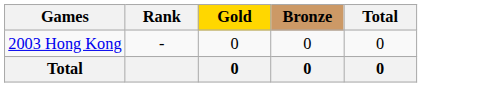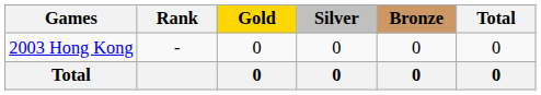 <table class="wikitable sortable" style="margin-top:0em; text-align:center; font-size:100%;">
 <tr>
 <th>Games</th>
 <th style="width:4em;">Rank</th>
 <th style="background:gold; width:4em;"><strong>Gold</strong></th>
+<th style="background:silver; width:4em;"><strong>Silver</strong></th>
 <th style="background:#cc9966; width:4em;"><strong>Bronze</strong></th>
 <th style="width:4em;">Total</th>
 </tr>
 <tr>
 <td align=left><a href='#'>2003 Hong Kong</a></td>
 <td>-</td>
+<td>0</td>
 <td>0</td>
 <td>0</td>
 <td>0</td>
 </tr>
 <tr>
 <th>Total</th>
 <th></th>
 <th>0</th>
 <th>0</th>
 <th>0</th>
+<th>0</th>
 </tr>
 </table>
